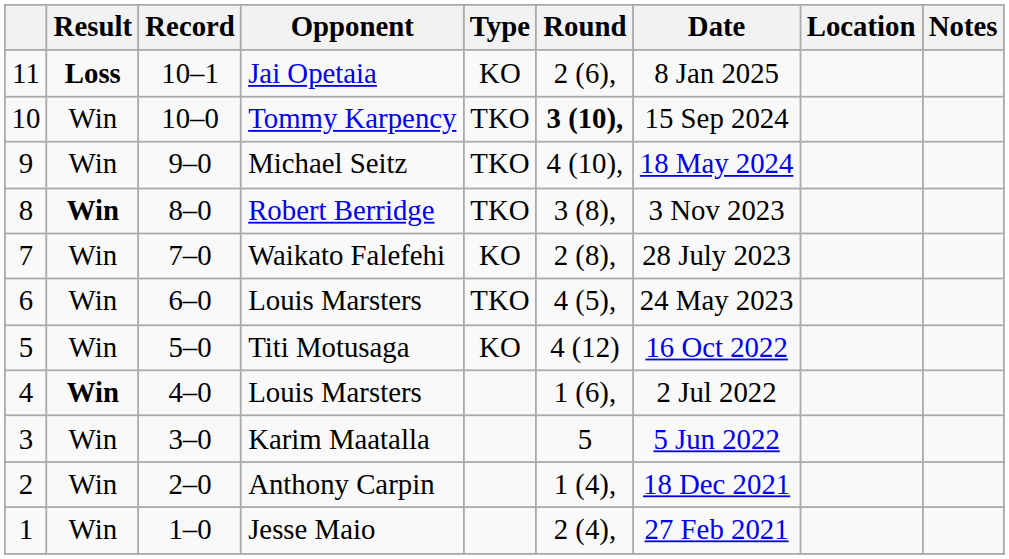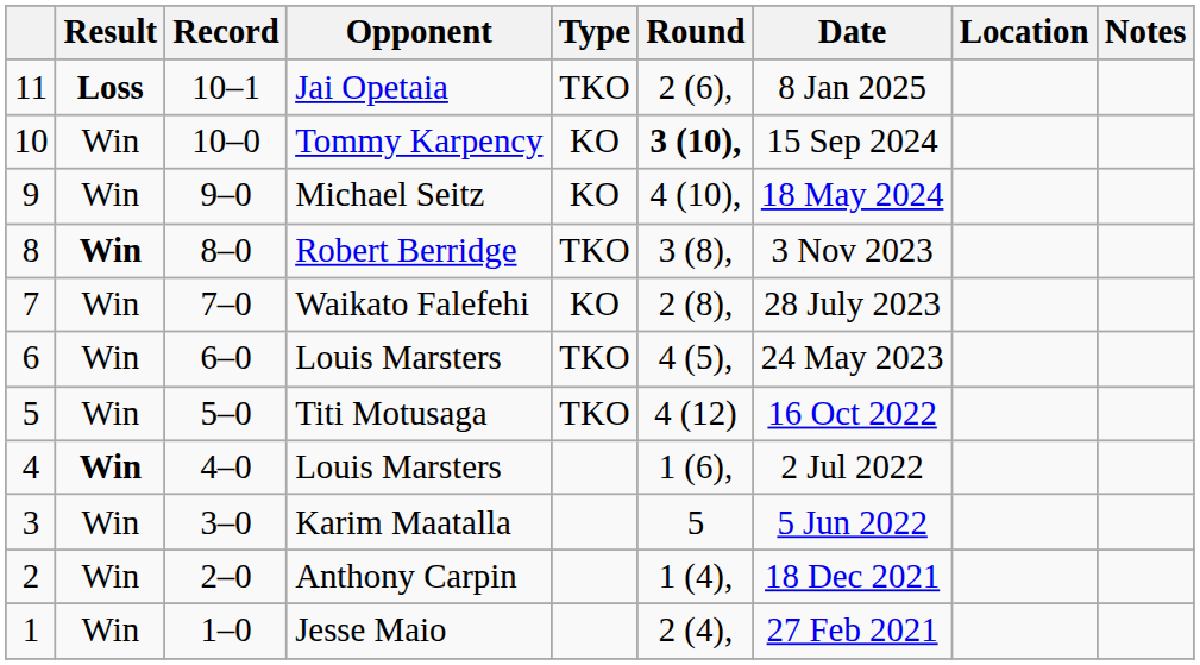 <table class="wikitable" style="text-align:center">
 <tr>
 <th></th>
 <th>Result</th>
 <th>Record</th>
 <th>Opponent</th>
 <th>Type</th>
 <th>Round</th>
 <th>Date</th>
 <th>Location</th>
 <th>Notes</th>
 </tr>
 <tr>
 <td>11</td>
 <td><strong>Loss</strong></td>
 <td>10–1</td>
 <td style="text-align:left;"><a href='#'>Jai Opetaia</a></td>
-<td>KO</td>
+<td>TKO</td>
 <td>2 (6), </td>
 <td>8 Jan 2025</td>
 <td style="text-align:left;"></td>
 <td style="text-align:left;"></td>
 </tr>
 <tr>
 <td>10</td>
 <td>Win</td>
 <td>10–0</td>
 <td style="text-align:left;"><a href='#'>Tommy Karpency</a></td>
-<td>TKO</td>
+<td>KO</td>
 <td><strong>3 (10), </strong></td>
 <td>15 Sep 2024</td>
 <td style="text-align:left;"></td>
 <td style="text-align:left;"></td>
 </tr>
 <tr>
 <td>9</td>
 <td>Win</td>
 <td>9–0</td>
 <td style="text-align:left;">Michael Seitz</td>
-<td>TKO</td>
+<td>KO</td>
 <td>4 (10), </td>
 <td><a href='#'>18 May 2024</a></td>
 <td style="text-align:left;"></td>
 <td style="text-align:left;"></td>
 </tr>
 <tr>
 <td>8</td>
 <td><strong>Win</strong></td>
 <td>8–0</td>
 <td style="text-align:left;"><a href='#'>Robert Berridge</a></td>
 <td>TKO</td>
 <td>3 (8), </td>
 <td>3 Nov 2023</td>
 <td style="text-align:left;"></td>
 <td></td>
 </tr>
 <tr>
 <td>7</td>
 <td>Win</td>
 <td>7–0</td>
 <td style="text-align:left;">Waikato Falefehi</td>
 <td>KO</td>
 <td>2 (8), </td>
 <td>28 July 2023</td>
 <td style="text-align:left;"></td>
 <td></td>
 </tr>
 <tr>
 <td>6</td>
 <td>Win</td>
 <td>6–0</td>
 <td style="text-align:left;">Louis Marsters</td>
 <td>TKO</td>
 <td>4 (5), </td>
 <td>24 May 2023</td>
 <td style="text-align:left;"></td>
 <td></td>
 </tr>
 <tr>
 <td>5</td>
 <td>Win</td>
 <td>5–0</td>
 <td style="text-align:left;">Titi Motusaga</td>
-<td>KO</td>
+<td>TKO</td>
 <td>4 (12)</td>
 <td><a href='#'>16 Oct 2022</a></td>
 <td style="text-align:left;"></td>
 <td></td>
 </tr>
 <tr>
 <td>4</td>
 <td><strong>Win</strong></td>
 <td>4–0</td>
 <td style="text-align:left;">Louis Marsters</td>
 <td></td>
 <td>1 (6), </td>
 <td>2 Jul 2022</td>
 <td style="text-align:left;"></td>
 <td></td>
 </tr>
 <tr>
 <td>3</td>
 <td>Win</td>
 <td>3–0</td>
 <td style="text-align:left;">Karim Maatalla</td>
 <td></td>
 <td>5</td>
 <td><a href='#'>5 Jun 2022</a></td>
 <td style="text-align:left;"></td>
 <td></td>
 </tr>
 <tr>
 <td>2</td>
 <td>Win</td>
 <td>2–0</td>
 <td style="text-align:left;">Anthony Carpin</td>
 <td></td>
 <td>1 (4), </td>
 <td><a href='#'>18 Dec 2021</a></td>
 <td style="text-align:left;"></td>
 <td></td>
 </tr>
 <tr>
 <td>1</td>
 <td>Win</td>
 <td>1–0</td>
 <td style="text-align:left;">Jesse Maio</td>
 <td></td>
 <td>2 (4), </td>
 <td><a href='#'>27 Feb 2021</a></td>
 <td style="text-align:left;"></td>
 <td></td>
 </tr>
 </table>
